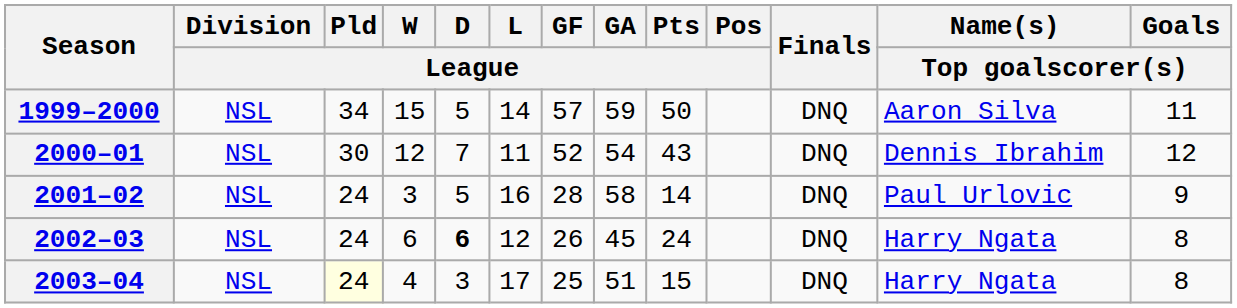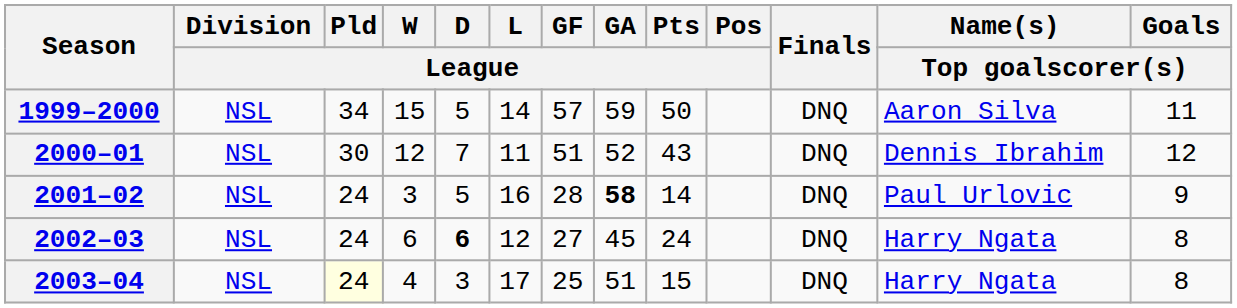 <table class="wikitable sortable" style="text-align: center">
 <tr>
 <th rowspan="2" scope="col">Season</th>
 <th scope="col">Division</th>
 <th width="20" scope="col">Pld</th>
 <th width="20" scope="col">W</th>
 <th width="20" scope="col">D</th>
 <th width="20" scope="col">L</th>
 <th width="20" scope="col">GF</th>
 <th width="20" scope="col">GA</th>
 <th width="20" scope="col">Pts</th>
 <th scope="col">Pos</th>
 <th rowspan="2" width="6%" scope="col" class="unsortable">Finals</th>
 <th scope="col">Name(s)</th>
 <th scope="col">Goals</th>
 </tr>
 <tr class="unsortable">
 <th colspan="9" scope="col">League</th>
 <th colspan="2" scope="col">Top goalscorer(s)</th>
 </tr>
 <tr>
 <th><a href='#'>1999–2000</a></th>
 <td><a href='#'>NSL</a></td>
 <td>34</td>
 <td>15</td>
 <td>5</td>
 <td>14</td>
 <td>57</td>
 <td>59</td>
 <td>50</td>
 <td></td>
 <td>DNQ</td>
 <td align=left> <a href='#'>Aaron Silva</a></td>
 <td>11</td>
 </tr>
 <tr>
 <th><a href='#'>2000–01</a></th>
 <td><a href='#'>NSL</a></td>
 <td>30</td>
 <td>12</td>
 <td>7</td>
 <td>11</td>
+<td>51</td>
 <td>52</td>
-<td>54</td>
 <td>43</td>
 <td></td>
 <td>DNQ</td>
 <td align=left> <a href='#'>Dennis Ibrahim</a></td>
 <td>12</td>
 </tr>
 <tr>
 <th><a href='#'>2001–02</a></th>
 <td><a href='#'>NSL</a></td>
 <td>24</td>
 <td>3</td>
 <td>5</td>
 <td>16</td>
 <td>28</td>
-<td>58</td>
+<td><strong>58</strong></td>
 <td>14</td>
 <td></td>
 <td>DNQ</td>
 <td align=left> <a href='#'>Paul Urlovic</a></td>
 <td>9</td>
 </tr>
 <tr>
 <th><a href='#'>2002–03</a></th>
 <td><a href='#'>NSL</a></td>
 <td>24</td>
 <td>6</td>
 <td><strong>6</strong></td>
 <td>12</td>
-<td>26</td>
+<td>27</td>
 <td>45</td>
 <td>24</td>
 <td></td>
 <td>DNQ</td>
 <td align=left> <a href='#'>Harry Ngata</a></td>
 <td>8</td>
 </tr>
 <tr>
 <th><a href='#'>2003–04</a></th>
 <td><a href='#'>NSL</a></td>
 <td style="background: lightyellow;">24</td>
 <td>4</td>
 <td>3</td>
 <td>17</td>
 <td>25</td>
 <td>51</td>
 <td>15</td>
 <td></td>
 <td>DNQ</td>
 <td align=left> <a href='#'>Harry Ngata</a></td>
 <td>8</td>
 </tr>
 </table>
